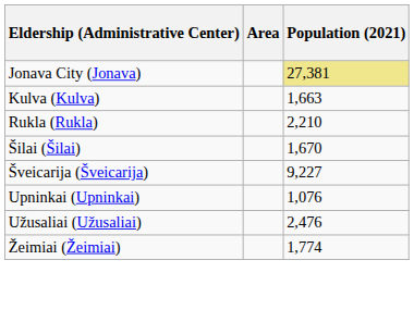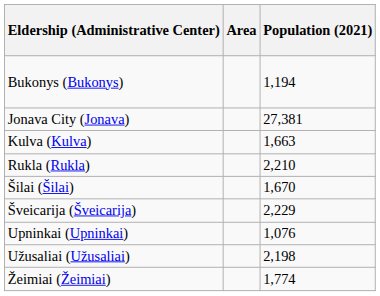 <table class="sortable wikitable" style="text-align: left; margin: 0 0 0 0;">
 <tr>
 <th scope="col" height="50px">Eldership (Administrative Center)</th>
 <th scope="col">Area</th>
 <th scope="col"><strong>Population (2021)</strong></th>
 </tr>
 <tr>
+<td scope="row" height="50px">Bukonys (<a href='#'>Bukonys</a>)</td>
+<td></td>
+<td>1,194</td>
+</tr>
+<tr>
 <td>Jonava City (<a href='#'>Jonava</a>)</td>
 <td></td>
-<td style="background: khaki;">27,381</td>
+<td>27,381</td>
 </tr>
 <tr>
 <td>Kulva (<a href='#'>Kulva</a>)</td>
 <td></td>
 <td>1,663</td>
 </tr>
 <tr>
 <td>Rukla (<a href='#'>Rukla</a>)</td>
 <td></td>
 <td>2,210</td>
 </tr>
 <tr>
 <td>Šilai (<a href='#'>Šilai</a>)</td>
 <td></td>
 <td>1,670</td>
 </tr>
 <tr>
 <td>Šveicarija (<a href='#'>Šveicarija</a>)</td>
 <td></td>
-<td>9,227</td>
+<td>2,229</td>
 </tr>
 <tr>
 <td>Upninkai (<a href='#'>Upninkai</a>)</td>
 <td></td>
 <td>1,076</td>
 </tr>
 <tr>
 <td>Užusaliai (<a href='#'>Užusaliai</a>)</td>
 <td></td>
-<td>2,476</td>
+<td>2,198</td>
 </tr>
 <tr>
 <td>Žeimiai (<a href='#'>Žeimiai</a>)</td>
 <td></td>
 <td>1,774</td>
 </tr>
 </table>
